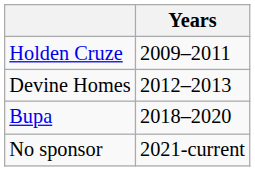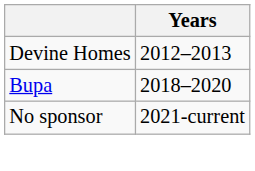 <table class="wikitable collapsible">
 <tr>
 <th></th>
 <th>Years</th>
-</tr>
-<tr>
-<td><a href='#'>Holden Cruze</a></td>
-<td>2009–2011</td>
 </tr>
 <tr>
 <td>Devine Homes </td>
 <td>2012–2013</td>
 </tr>
 <tr>
 <td><a href='#'>Bupa</a></td>
 <td>2018–2020</td>
 </tr>
 <tr>
 <td>No sponsor</td>
 <td>2021-current</td>
 </tr>
 </table>
